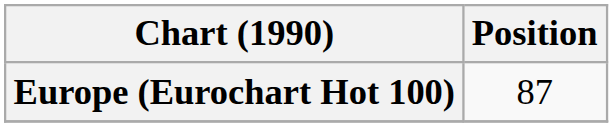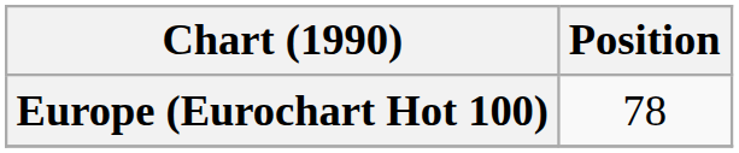 <table class="wikitable plainrowheaders sortable" style="text-align:center;">
 <tr>
 <th>Chart (1990)</th>
 <th>Position</th>
 </tr>
 <tr>
 <th scope="row">Europe (Eurochart Hot 100)</th>
-<td style="text-align:center;">87</td>
+<td style="text-align:center;">78</td>
 </tr>
 <tr>
 </tr>
 </table>
